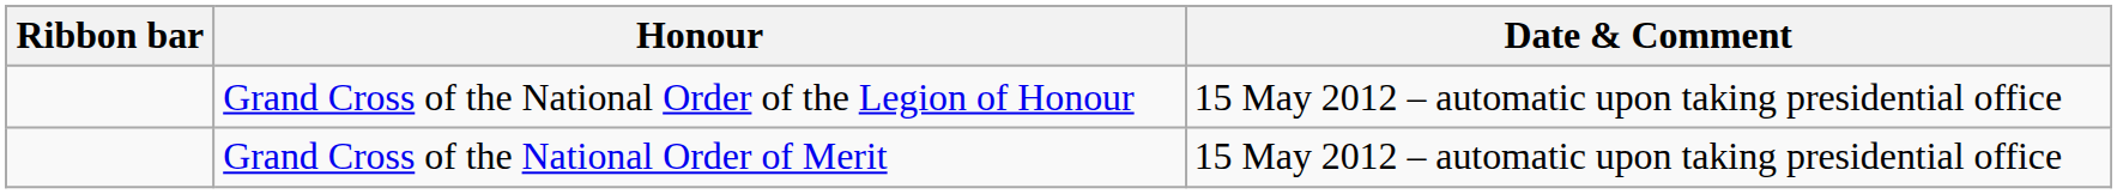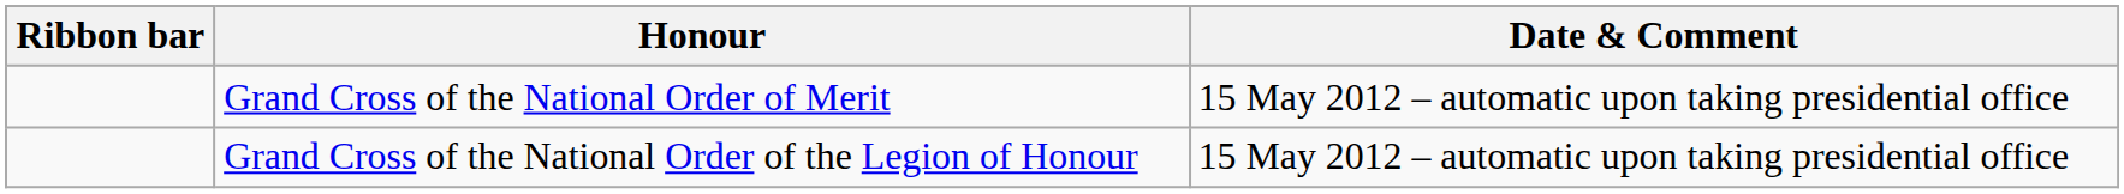 <table class="wikitable" style="width:100%;">
 <tr>
 <th style="width:80px;">Ribbon bar</th>
 <th>Honour</th>
 <th>Date & Comment</th>
 </tr>
 <tr>
 <td></td>
-<td><a href='#'>Grand Cross</a> of the National <a href='#'>Order</a> of the <a href='#'>Legion of Honour</a></td>
+<td><a href='#'>Grand Cross</a> of the <a href='#'>National Order of Merit</a></td>
 <td>15 May 2012 – automatic upon taking presidential office</td>
 </tr>
 <tr>
 <td></td>
-<td><a href='#'>Grand Cross</a> of the <a href='#'>National Order of Merit</a></td>
+<td><a href='#'>Grand Cross</a> of the National <a href='#'>Order</a> of the <a href='#'>Legion of Honour</a></td>
 <td>15 May 2012 – automatic upon taking presidential office</td>
 </tr>
 </table>
